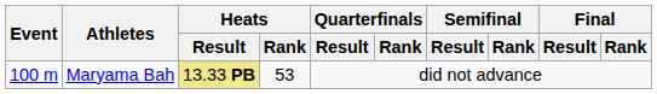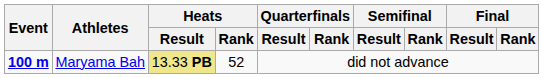 <table class="wikitable" border="1" style="font-size:90%">
 <tr>
 <th rowspan="2">Event</th>
 <th rowspan="2">Athletes</th>
 <th colspan="2">Heats</th>
 <th colspan="2">Quarterfinals</th>
 <th colspan="2">Semifinal</th>
 <th colspan="2">Final</th>
 </tr>
 <tr>
 <th>Result</th>
 <th>Rank</th>
 <th>Result</th>
 <th>Rank</th>
 <th>Result</th>
 <th>Rank</th>
 <th>Result</th>
 <th>Rank</th>
 </tr>
 <tr>
-<td><a href='#'>100 m</a></td>
+<td><strong><a href='#'>100 m</a></strong></td>
 <td><a href='#'>Maryama Bah</a></td>
 <td align=center style="background: khaki;">13.33 <strong>PB</strong></td>
-<td align=center>53</td>
+<td align=center>52</td>
 <td align=center colspan=6>did not advance</td>
 </tr>
 </table>
